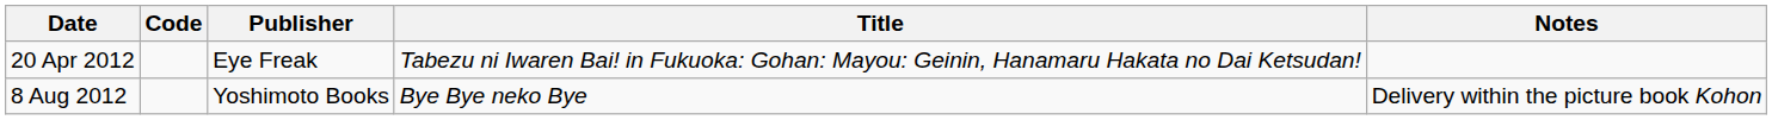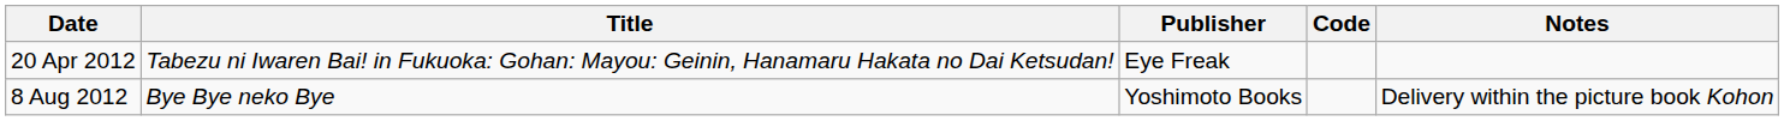 <table class="wikitable">
 <tr>
 <th>Date</th>
+<th>Title</th>
+<th>Publisher</th>
 <th>Code</th>
-<th>Publisher</th>
-<th>Title</th>
 <th>Notes</th>
 </tr>
 <tr>
 <td>20 Apr 2012</td>
+<td><em>Tabezu ni Iwaren Bai! in Fukuoka: Gohan: Mayou: Geinin, Hanamaru Hakata no Dai Ketsudan!</em></td>
+<td>Eye Freak</td>
 <td></td>
-<td>Eye Freak</td>
-<td><em>Tabezu ni Iwaren Bai! in Fukuoka: Gohan: Mayou: Geinin, Hanamaru Hakata no Dai Ketsudan!</em></td>
 <td></td>
 </tr>
 <tr>
 <td>8 Aug 2012</td>
+<td><em>Bye Bye neko Bye</em></td>
+<td>Yoshimoto Books</td>
 <td></td>
-<td>Yoshimoto Books</td>
-<td><em>Bye Bye neko Bye</em></td>
 <td>Delivery within the picture book <em>Kohon</em></td>
 </tr>
 </table>
